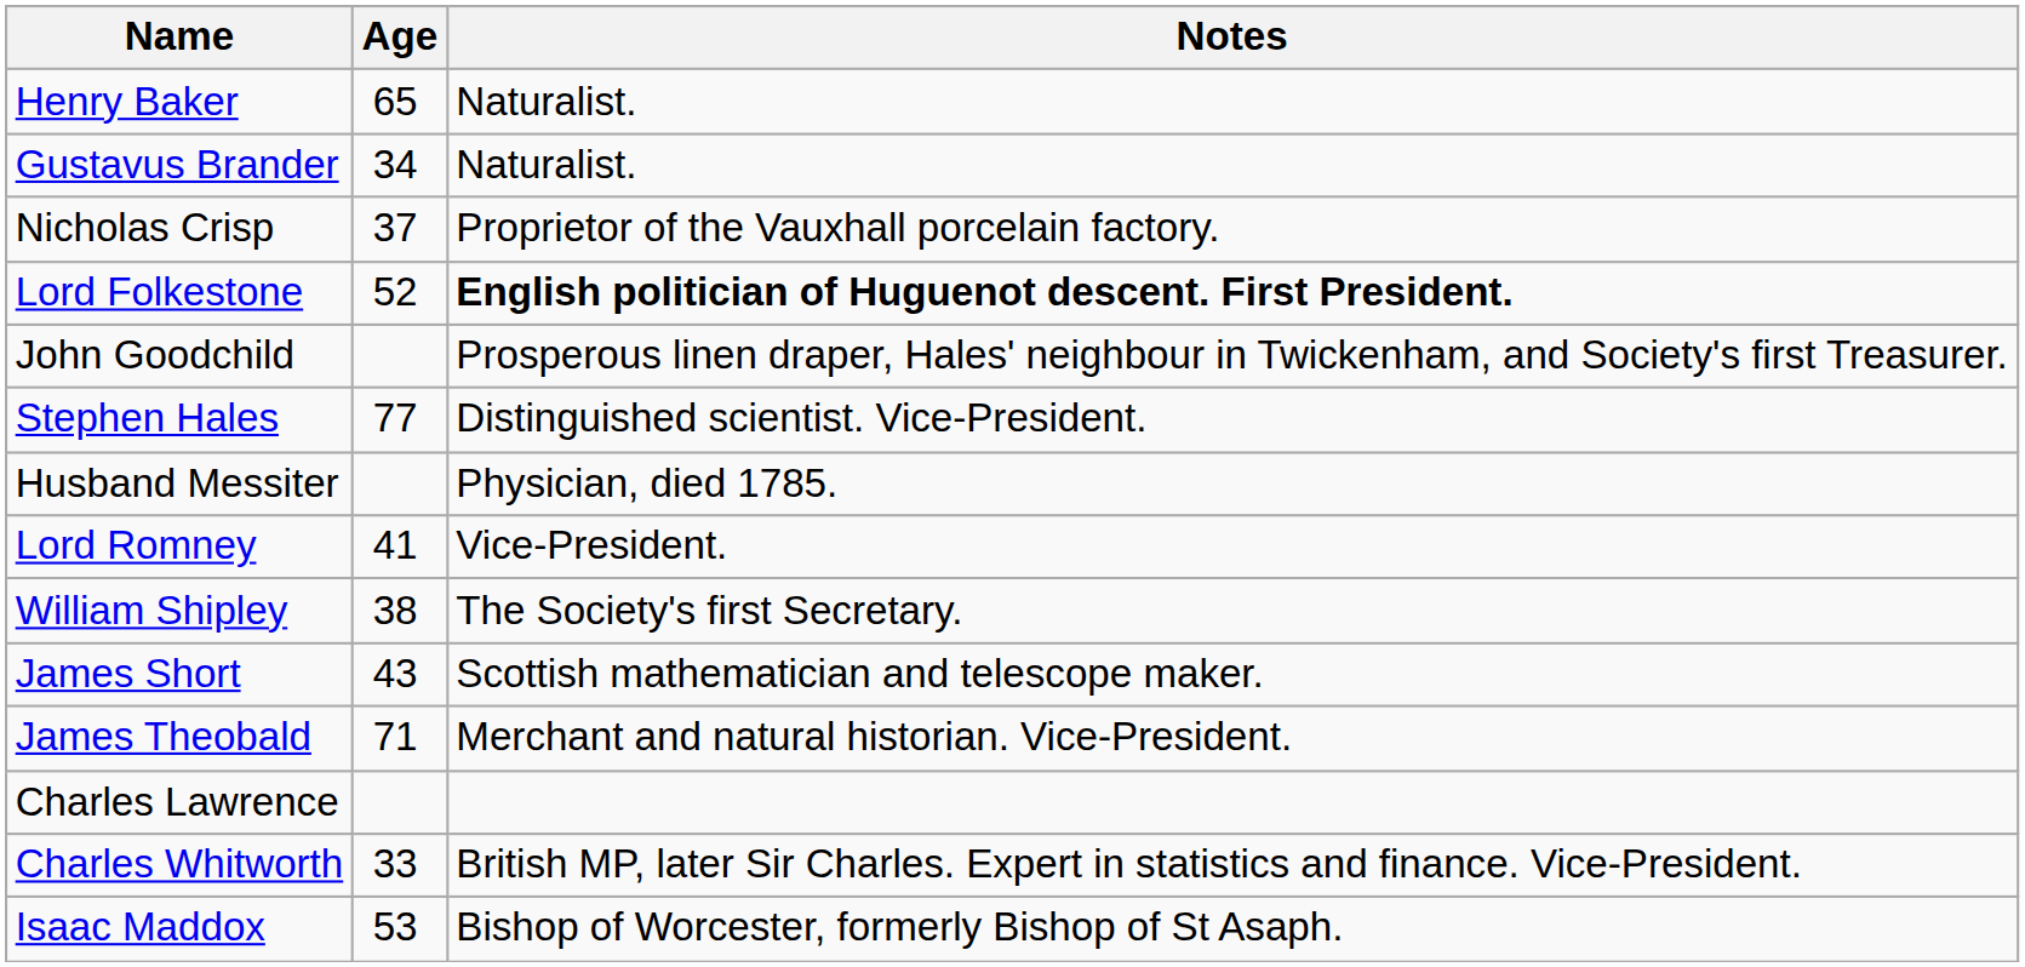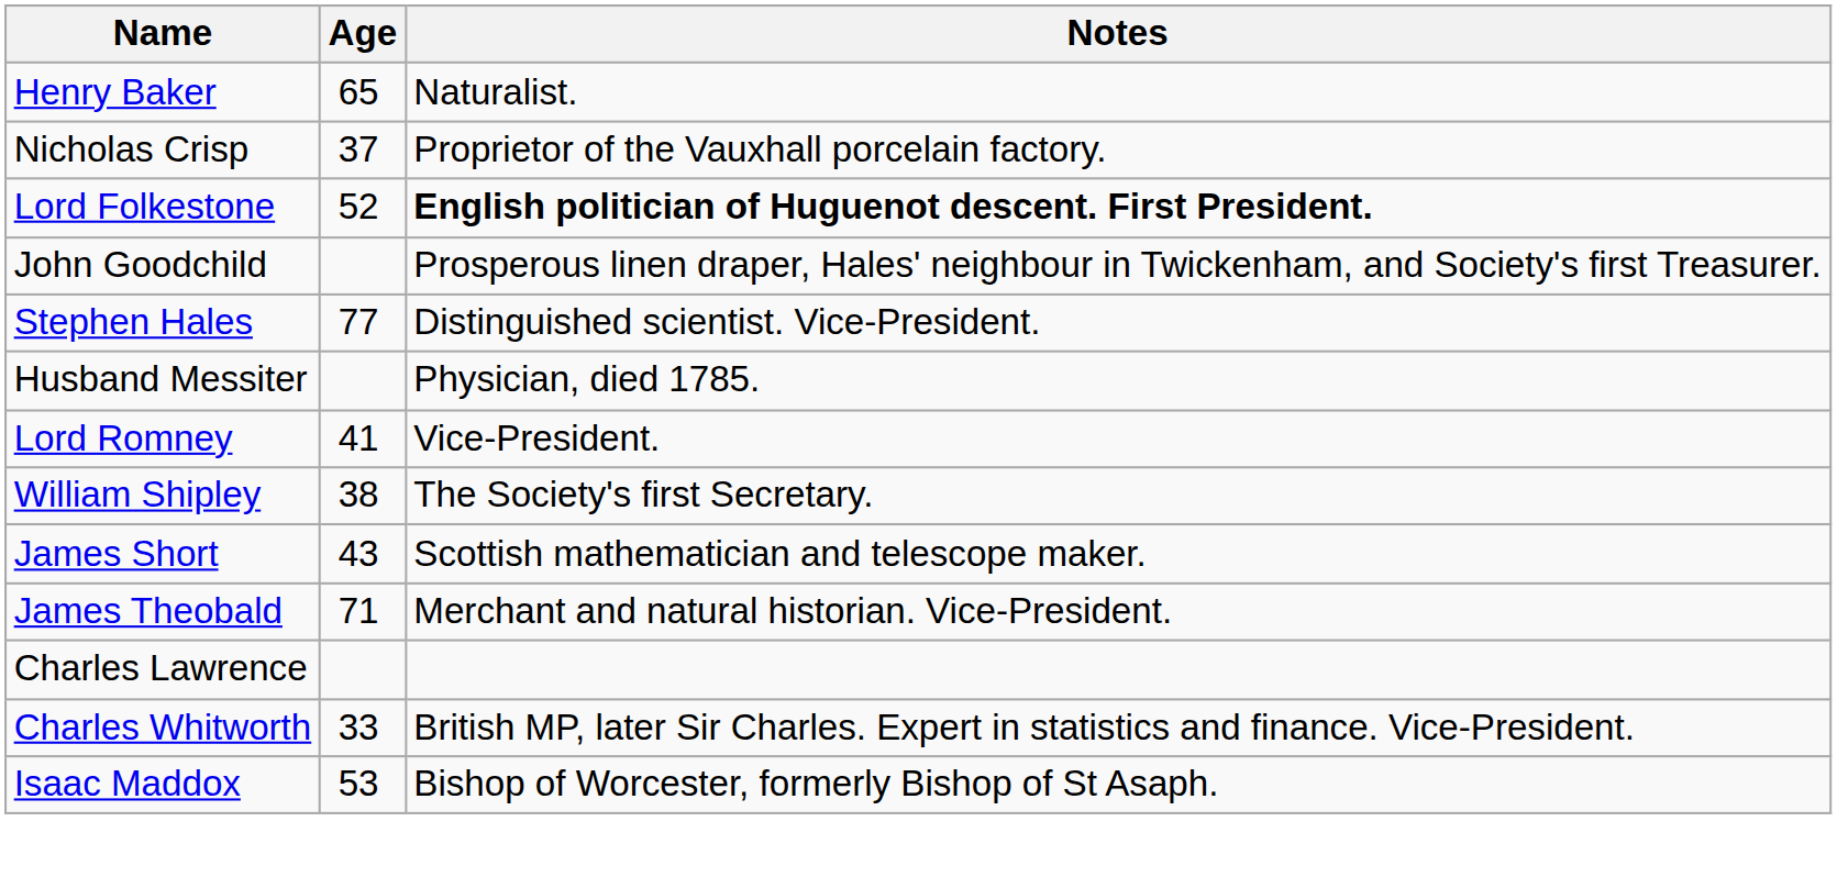 <table class="wikitable">
 <tr>
 <th>Name</th>
 <th>Age</th>
 <th>Notes</th>
 </tr>
 <tr>
 <td><a href='#'>Henry Baker</a> </td>
 <td> 65</td>
-<td>Naturalist.</td>
-</tr>
-<tr>
-<td><a href='#'>Gustavus Brander</a> </td>
-<td> 34</td>
 <td>Naturalist.</td>
 </tr>
 <tr>
 <td>Nicholas Crisp</td>
 <td> 37</td>
 <td>Proprietor of the Vauxhall porcelain factory.</td>
 </tr>
 <tr>
 <td><a href='#'>Lord Folkestone</a></td>
 <td> 52</td>
 <td><strong>English politician of Huguenot descent. First President.</strong></td>
 </tr>
 <tr>
 <td>John Goodchild</td>
 <td></td>
 <td>Prosperous linen draper, Hales' neighbour in Twickenham, and Society's first Treasurer.</td>
 </tr>
 <tr>
 <td><a href='#'>Stephen Hales</a> </td>
 <td> 77</td>
 <td>Distinguished scientist. Vice-President.</td>
 </tr>
 <tr>
 <td>Husband Messiter</td>
 <td></td>
 <td>Physician, died 1785.</td>
 </tr>
 <tr>
 <td><a href='#'>Lord Romney</a></td>
 <td> 41</td>
 <td>Vice-President.</td>
 </tr>
 <tr>
 <td><a href='#'>William Shipley</a></td>
 <td> 38</td>
 <td>The Society's first Secretary.</td>
 </tr>
 <tr>
 <td><a href='#'>James Short</a> </td>
 <td> 43</td>
 <td>Scottish mathematician and telescope maker.</td>
 </tr>
 <tr>
 <td><a href='#'>James Theobald</a> </td>
 <td> 71</td>
 <td>Merchant and natural historian. Vice-President.</td>
 </tr>
 <tr>
 <td>Charles Lawrence</td>
 <td></td>
 <td></td>
 </tr>
 <tr>
 <td><a href='#'>Charles Whitworth</a></td>
 <td> 33</td>
 <td>British MP, later Sir Charles. Expert in statistics and finance. Vice-President.</td>
 </tr>
 <tr>
 <td><a href='#'>Isaac Maddox</a></td>
 <td> 53</td>
 <td>Bishop of Worcester, formerly Bishop of St Asaph.</td>
 </tr>
 </table>
